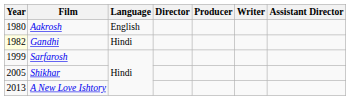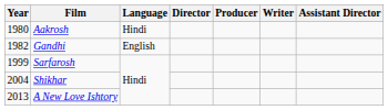 <table class="wikitable sortable">
 <tr>
 <th>Year</th>
 <th>Film</th>
 <th>Language</th>
 <th>Director</th>
 <th>Producer</th>
 <th>Writer</th>
 <th>Assistant Director</th>
 </tr>
 <tr>
 <td>1980</td>
 <td><em><a href='#'>Aakrosh</a></em></td>
-<td>English</td>
+<td>Hindi</td>
 <td></td>
 <td></td>
 <td></td>
 <td></td>
 </tr>
 <tr>
-<td style="background: lightyellow;">1982</td>
+<td>1982</td>
 <td><em><a href='#'>Gandhi</a></em></td>
-<td>Hindi</td>
+<td>English</td>
 <td></td>
 <td></td>
 <td></td>
 <td></td>
 </tr>
 <tr>
 <td>1999</td>
 <td><em><a href='#'>Sarfarosh</a></em></td>
 <td rowspan=3>Hindi</td>
 <td></td>
 <td></td>
 <td></td>
 <td></td>
 </tr>
 <tr>
-<td>2005</td>
+<td>2004</td>
 <td><em><a href='#'>Shikhar</a></em></td>
 <td></td>
 <td></td>
 <td></td>
 <td></td>
 </tr>
 <tr>
 <td>2013</td>
 <td><em><a href='#'>A New Love Ishtory</a></em></td>
 <td></td>
 <td></td>
 <td></td>
 <td></td>
 </tr>
 </table>
